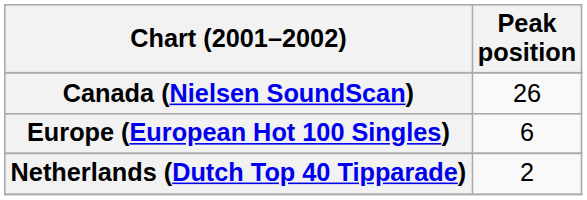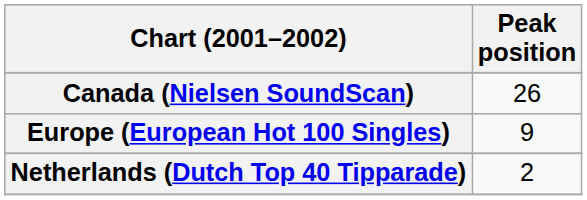 <table class="wikitable sortable plainrowheaders" style="text-align:center">
 <tr>
 <th>Chart (2001–2002)</th>
 <th>Peak<br>position</th>
 </tr>
 <tr>
 </tr>
 <tr>
 </tr>
 <tr>
 </tr>
 <tr>
 </tr>
 <tr>
 <th scope="row">Canada (<a href='#'>Nielsen SoundScan</a>)</th>
 <td>26</td>
 </tr>
 <tr>
 <th scope="row">Europe (<a href='#'>European Hot 100 Singles</a>)</th>
-<td>6</td>
+<td>9</td>
 </tr>
 <tr>
 </tr>
 <tr>
 </tr>
 <tr>
 </tr>
 <tr>
 </tr>
 <tr>
 <th scope="row">Netherlands (<a href='#'>Dutch Top 40 Tipparade</a>)</th>
 <td>2</td>
 </tr>
 <tr>
 </tr>
 <tr>
 </tr>
 <tr>
 </tr>
 <tr>
 </tr>
 <tr>
 </tr>
 <tr>
 </tr>
 <tr>
 </tr>
 <tr>
 </tr>
 <tr>
 </tr>
 <tr>
 </tr>
 </table>
